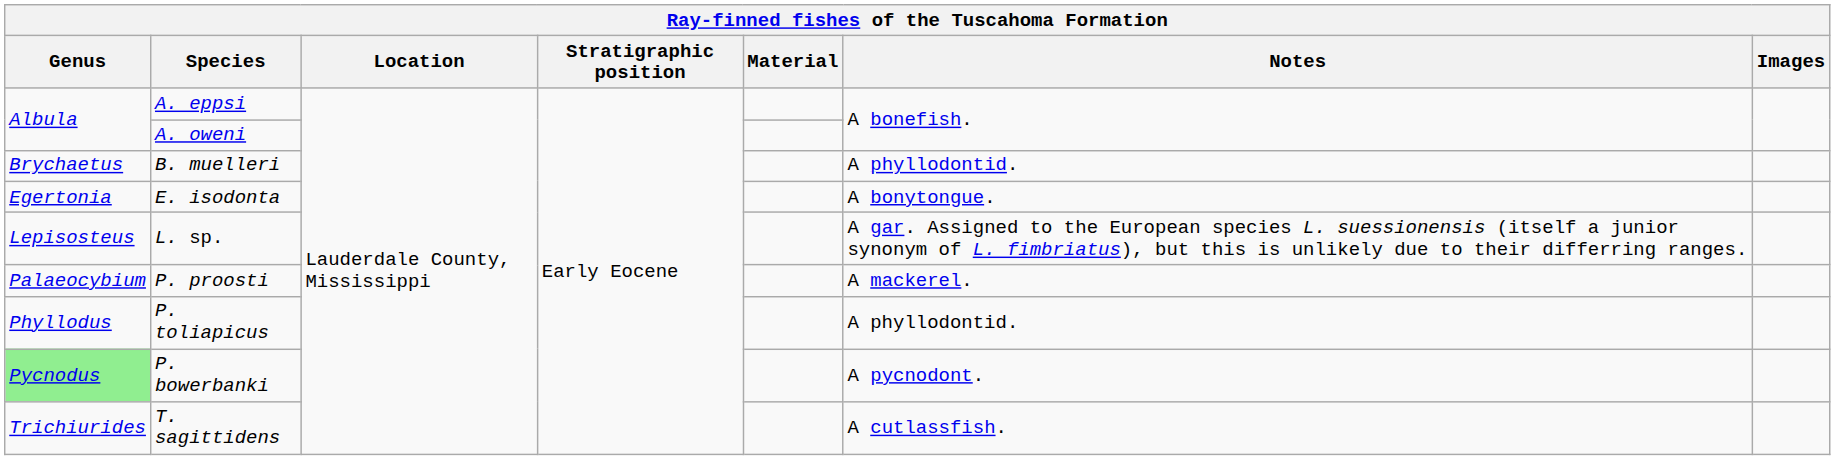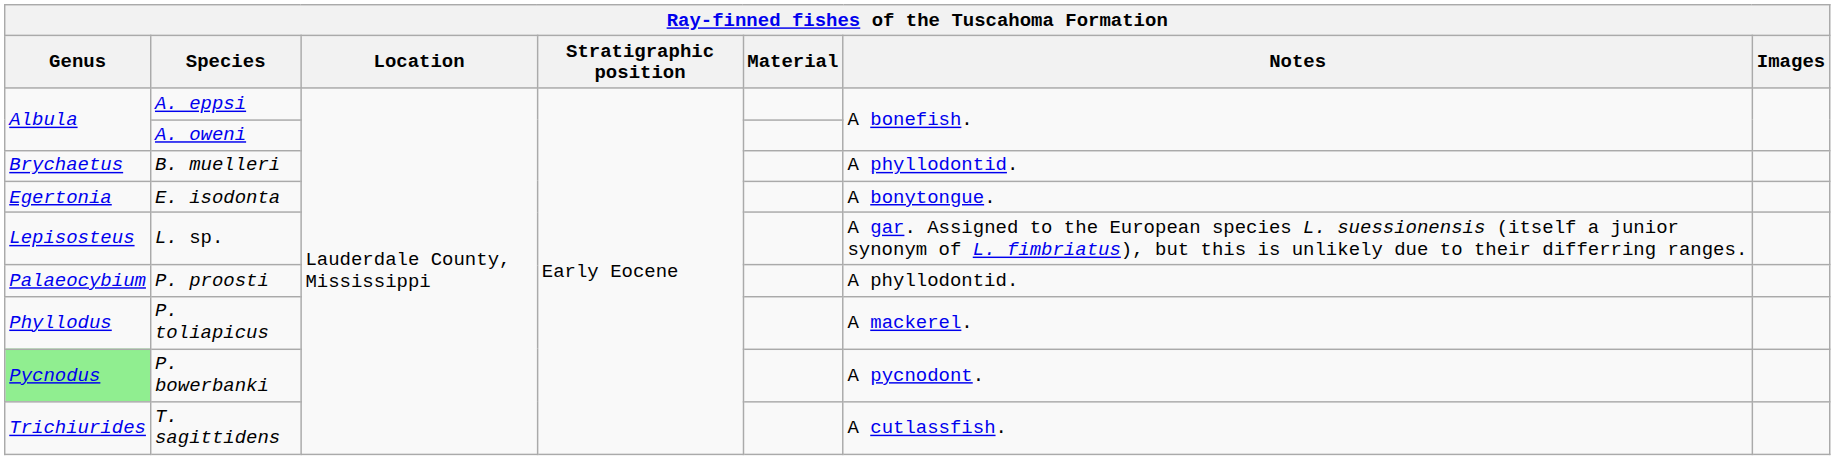 <table class="wikitable">
 <tr>
 <th colspan="7"><a href='#'>Ray-finned fishes</a> of the Tuscahoma Formation</th>
 </tr>
 <tr>
 <th>Genus</th>
 <th>Species</th>
 <th>Location</th>
 <th>Stratigraphic position</th>
 <th>Material</th>
 <th>Notes</th>
 <th>Images</th>
 </tr>
 <tr>
 <td rowspan="2"><em><a href='#'>Albula</a></em></td>
 <td><em><a href='#'>A. eppsi</a></em></td>
 <td rowspan="9">Lauderdale County, Mississippi</td>
 <td rowspan="9">Early Eocene</td>
 <td></td>
 <td rowspan="2">A <a href='#'>bonefish</a>.</td>
 <td rowspan="2"></td>
 </tr>
 <tr>
 <td><em><a href='#'>A. oweni</a></em></td>
 <td></td>
 </tr>
 <tr>
 <td><em><a href='#'>Brychaetus</a></em></td>
 <td><em>B. muelleri</em></td>
 <td></td>
 <td>A <a href='#'>phyllodontid</a>.</td>
 <td></td>
 </tr>
 <tr>
 <td><em><a href='#'>Egertonia</a></em></td>
 <td><em>E. isodonta</em></td>
 <td></td>
 <td>A <a href='#'>bonytongue</a>.</td>
 <td></td>
 </tr>
 <tr>
 <td><em><a href='#'>Lepisosteus</a></em></td>
 <td><em>L.</em> sp.</td>
 <td></td>
 <td>A <a href='#'>gar</a>. Assigned to the European species <em>L. suessionensis</em> (itself a junior synonym of <em><a href='#'>L. fimbriatus</a></em>), but this is unlikely due to their differring ranges.</td>
 <td></td>
 </tr>
 <tr>
 <td><em><a href='#'>Palaeocybium</a></em></td>
 <td><em>P. proosti</em></td>
 <td></td>
-<td>A <a href='#'>mackerel</a>.</td>
+<td>A phyllodontid.</td>
 <td></td>
 </tr>
 <tr>
 <td><em><a href='#'>Phyllodus</a></em></td>
 <td><em>P. toliapicus</em></td>
 <td></td>
-<td>A phyllodontid.</td>
+<td>A <a href='#'>mackerel</a>.</td>
 <td></td>
 </tr>
 <tr>
 <td style="background: lightgreen;"><em><a href='#'>Pycnodus</a></em></td>
 <td><em>P. bowerbanki</em></td>
 <td></td>
 <td>A <a href='#'>pycnodont</a>.</td>
 <td></td>
 </tr>
 <tr>
 <td><em><a href='#'>Trichiurides</a></em></td>
 <td><em>T. sagittidens</em></td>
 <td></td>
 <td>A <a href='#'>cutlassfish</a>.</td>
 <td></td>
 </tr>
 </table>
